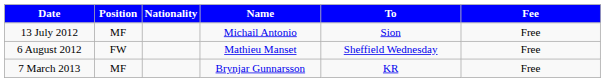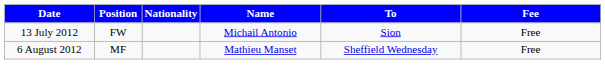 <table class="wikitable" style="text-align:center; font-size:90%">
 <tr>
 <th style="background:#00f; color:white; width:110px;">Date</th>
 <th style="background:#00f; color:white; width:55px;">Position</th>
 <th style="background:#00f; color:white; width:55px;">Nationality</th>
 <th style="background:#00f; color:white; width:150px;">Name</th>
 <th style="background:#00f; color:white; width:175px;">To</th>
 <th style="background:#00f; color:white; width:175px;">Fee</th>
 </tr>
 <tr>
 <td>13 July 2012</td>
-<td>MF</td>
+<td>FW</td>
 <td></td>
 <td><a href='#'>Michail Antonio</a></td>
 <td> <a href='#'>Sion</a></td>
 <td>Free</td>
 </tr>
 <tr>
 <td>6 August 2012</td>
-<td>FW</td>
+<td>MF</td>
 <td></td>
 <td><a href='#'>Mathieu Manset</a></td>
 <td><a href='#'>Sheffield Wednesday</a></td>
 <td>Free</td>
 </tr>
-<tr>
-<td>7 March 2013</td>
-<td>MF</td>
-<td></td>
-<td><a href='#'>Brynjar Gunnarsson</a></td>
-<td> <a href='#'>KR</a></td>
-<td>Free</td>
-</tr>
 </table>
